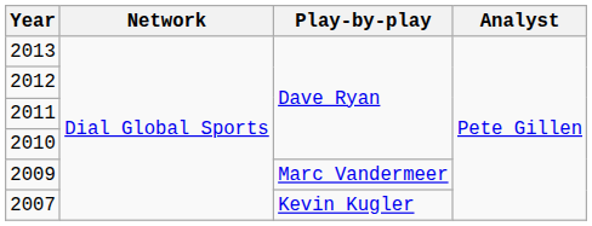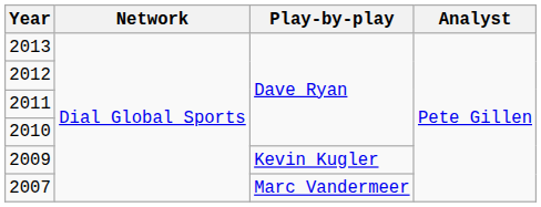 <table class="wikitable">
 <tr>
 <th>Year</th>
 <th>Network</th>
 <th>Play-by-play</th>
 <th>Analyst</th>
 </tr>
 <tr>
 <td>2013</td>
 <td rowspan=6><a href='#'>Dial Global Sports</a></td>
 <td rowspan=4><a href='#'>Dave Ryan</a></td>
 <td rowspan=6><a href='#'>Pete Gillen</a></td>
 </tr>
 <tr>
 <td>2012 </td>
 </tr>
 <tr>
 <td>2011</td>
 </tr>
 <tr>
 <td>2010</td>
 </tr>
 <tr>
 <td>2009</td>
-<td><a href='#'>Marc Vandermeer</a></td>
+<td><a href='#'>Kevin Kugler</a></td>
 </tr>
 <tr>
 <td>2007</td>
-<td><a href='#'>Kevin Kugler</a></td>
+<td><a href='#'>Marc Vandermeer</a></td>
 </tr>
 </table>
